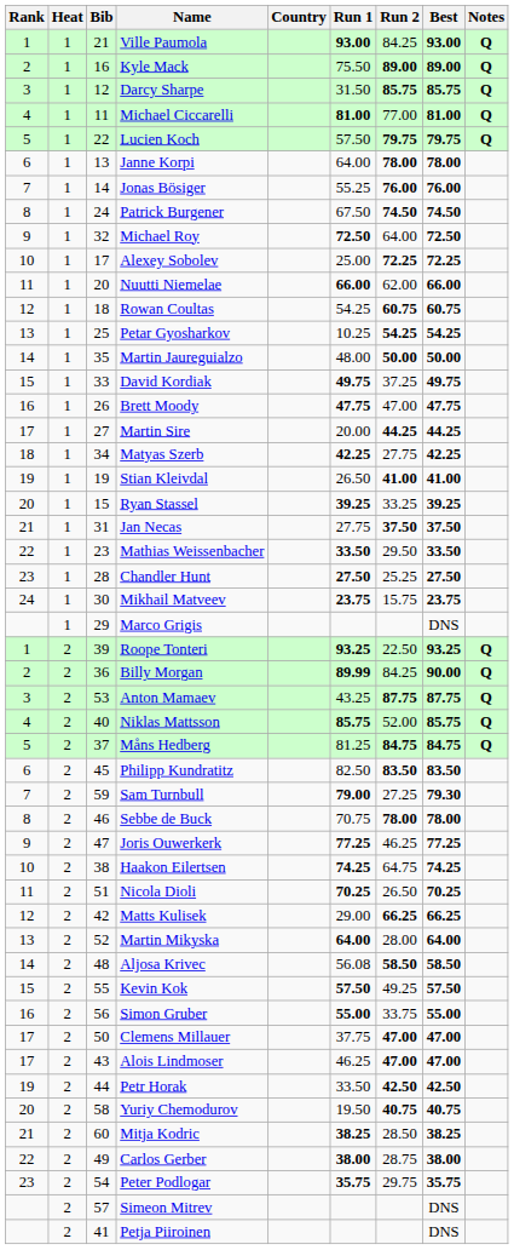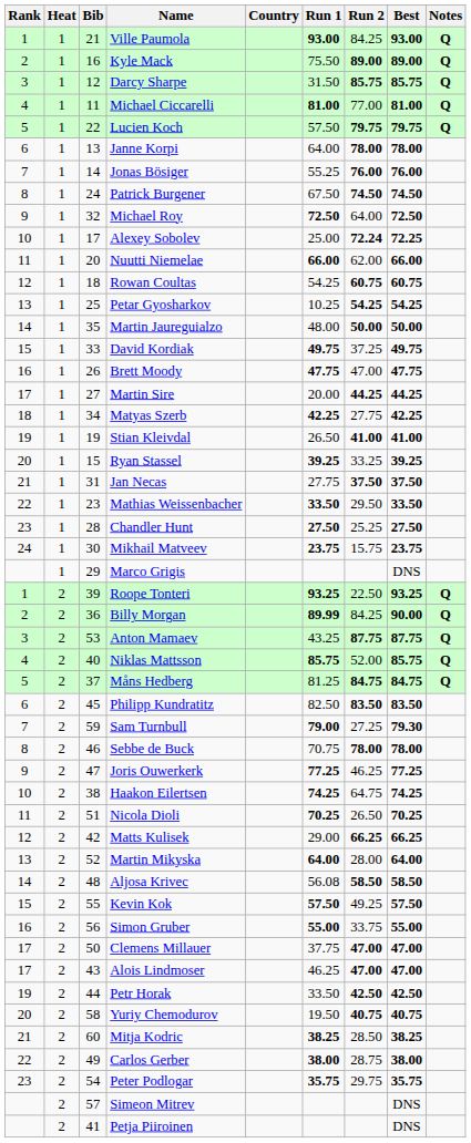 <table class="wikitable sortable" style="text-align:center">
 <tr>
 <th>Rank</th>
 <th>Heat</th>
 <th>Bib</th>
 <th>Name</th>
 <th>Country</th>
 <th>Run 1</th>
 <th>Run 2</th>
 <th>Best</th>
 <th>Notes</th>
 </tr>
 <tr bgcolor="#ccffcc">
 <td>1</td>
 <td>1</td>
 <td>21</td>
 <td align=left><a href='#'>Ville Paumola</a></td>
 <td align=left></td>
 <td><strong>93.00</strong></td>
 <td>84.25</td>
 <td><strong>93.00</strong></td>
 <td><strong>Q</strong></td>
 </tr>
 <tr bgcolor="#ccffcc">
 <td>2</td>
 <td>1</td>
 <td>16</td>
 <td align=left><a href='#'>Kyle Mack</a></td>
 <td align=left></td>
 <td>75.50</td>
 <td><strong>89.00</strong></td>
 <td><strong>89.00</strong></td>
 <td><strong>Q</strong></td>
 </tr>
 <tr bgcolor="#ccffcc">
 <td>3</td>
 <td>1</td>
 <td>12</td>
 <td align=left><a href='#'>Darcy Sharpe</a></td>
 <td align=left></td>
 <td>31.50</td>
 <td><strong>85.75</strong></td>
 <td><strong>85.75</strong></td>
 <td><strong>Q</strong></td>
 </tr>
 <tr bgcolor="#ccffcc">
 <td>4</td>
 <td>1</td>
 <td>11</td>
 <td align=left><a href='#'>Michael Ciccarelli</a></td>
 <td align=left></td>
 <td><strong>81.00</strong></td>
 <td>77.00</td>
 <td><strong>81.00</strong></td>
 <td><strong>Q</strong></td>
 </tr>
 <tr bgcolor="#ccffcc">
 <td>5</td>
 <td>1</td>
 <td>22</td>
 <td align=left><a href='#'>Lucien Koch</a></td>
 <td align=left></td>
 <td>57.50</td>
 <td><strong>79.75</strong></td>
 <td><strong>79.75</strong></td>
 <td><strong>Q</strong></td>
 </tr>
 <tr>
 <td>6</td>
 <td>1</td>
 <td>13</td>
 <td align=left><a href='#'>Janne Korpi</a></td>
 <td align=left></td>
 <td>64.00</td>
 <td><strong>78.00</strong></td>
 <td><strong>78.00</strong></td>
 <td></td>
 </tr>
 <tr>
 <td>7</td>
 <td>1</td>
 <td>14</td>
 <td align=left><a href='#'>Jonas Bösiger</a></td>
 <td align=left></td>
 <td>55.25</td>
 <td><strong>76.00</strong></td>
 <td><strong>76.00</strong></td>
 <td></td>
 </tr>
 <tr>
 <td>8</td>
 <td>1</td>
 <td>24</td>
 <td align=left><a href='#'>Patrick Burgener</a></td>
 <td align=left></td>
 <td>67.50</td>
 <td><strong>74.50</strong></td>
 <td><strong>74.50</strong></td>
 <td></td>
 </tr>
 <tr>
 <td>9</td>
 <td>1</td>
 <td>32</td>
 <td align=left><a href='#'>Michael Roy</a></td>
 <td align=left></td>
 <td><strong>72.50</strong></td>
 <td>64.00</td>
 <td><strong>72.50</strong></td>
 <td></td>
 </tr>
 <tr>
 <td>10</td>
 <td>1</td>
 <td>17</td>
 <td align=left><a href='#'>Alexey Sobolev</a></td>
 <td align=left></td>
 <td>25.00</td>
-<td><strong>72.25</strong></td>
+<td><strong>72.24</strong></td>
 <td><strong>72.25</strong></td>
 <td></td>
 </tr>
 <tr>
 <td>11</td>
 <td>1</td>
 <td>20</td>
 <td align=left><a href='#'>Nuutti Niemelae</a></td>
 <td align=left></td>
 <td><strong>66.00</strong></td>
 <td>62.00</td>
 <td><strong>66.00</strong></td>
 <td></td>
 </tr>
 <tr>
 <td>12</td>
 <td>1</td>
 <td>18</td>
 <td align=left><a href='#'>Rowan Coultas</a></td>
 <td align=left></td>
 <td>54.25</td>
 <td><strong>60.75</strong></td>
 <td><strong>60.75</strong></td>
 <td></td>
 </tr>
 <tr>
 <td>13</td>
 <td>1</td>
 <td>25</td>
 <td align=left><a href='#'>Petar Gyosharkov</a></td>
 <td align=left></td>
 <td>10.25</td>
 <td><strong>54.25</strong></td>
 <td><strong>54.25</strong></td>
 <td></td>
 </tr>
 <tr>
 <td>14</td>
 <td>1</td>
 <td>35</td>
 <td align=left><a href='#'>Martin Jaureguialzo</a></td>
 <td align=left></td>
 <td>48.00</td>
 <td><strong>50.00</strong></td>
 <td><strong>50.00</strong></td>
 <td></td>
 </tr>
 <tr>
 <td>15</td>
 <td>1</td>
 <td>33</td>
 <td align=left><a href='#'>David Kordiak</a></td>
 <td align=left></td>
 <td><strong>49.75</strong></td>
 <td>37.25</td>
 <td><strong>49.75</strong></td>
 <td></td>
 </tr>
 <tr>
 <td>16</td>
 <td>1</td>
 <td>26</td>
 <td align=left><a href='#'>Brett Moody</a></td>
 <td align=left></td>
 <td><strong>47.75</strong></td>
 <td>47.00</td>
 <td><strong>47.75</strong></td>
 <td></td>
 </tr>
 <tr>
 <td>17</td>
 <td>1</td>
 <td>27</td>
 <td align=left><a href='#'>Martin Sire</a></td>
 <td align=left></td>
 <td>20.00</td>
 <td><strong>44.25</strong></td>
 <td><strong>44.25</strong></td>
 <td></td>
 </tr>
 <tr>
 <td>18</td>
 <td>1</td>
 <td>34</td>
 <td align=left><a href='#'>Matyas Szerb</a></td>
 <td align=left></td>
 <td><strong>42.25</strong></td>
 <td>27.75</td>
 <td><strong>42.25</strong></td>
 <td></td>
 </tr>
 <tr>
 <td>19</td>
 <td>1</td>
 <td>19</td>
 <td align=left><a href='#'>Stian Kleivdal</a></td>
 <td align=left></td>
 <td>26.50</td>
 <td><strong>41.00</strong></td>
 <td><strong>41.00</strong></td>
 <td></td>
 </tr>
 <tr>
 <td>20</td>
 <td>1</td>
 <td>15</td>
 <td align=left><a href='#'>Ryan Stassel</a></td>
 <td align=left></td>
 <td><strong>39.25</strong></td>
 <td>33.25</td>
 <td><strong>39.25</strong></td>
 <td></td>
 </tr>
 <tr>
 <td>21</td>
 <td>1</td>
 <td>31</td>
 <td align=left><a href='#'>Jan Necas</a></td>
 <td align=left></td>
 <td>27.75</td>
 <td><strong>37.50</strong></td>
 <td><strong>37.50</strong></td>
 <td></td>
 </tr>
 <tr>
 <td>22</td>
 <td>1</td>
 <td>23</td>
 <td align=left><a href='#'>Mathias Weissenbacher</a></td>
 <td align=left></td>
 <td><strong>33.50</strong></td>
 <td>29.50</td>
 <td><strong>33.50</strong></td>
 <td></td>
 </tr>
 <tr>
 <td>23</td>
 <td>1</td>
 <td>28</td>
 <td align=left><a href='#'>Chandler Hunt</a></td>
 <td align=left></td>
 <td><strong>27.50</strong></td>
 <td>25.25</td>
 <td><strong>27.50</strong></td>
 <td></td>
 </tr>
 <tr>
 <td>24</td>
 <td>1</td>
 <td>30</td>
 <td align=left><a href='#'>Mikhail Matveev</a></td>
 <td align=left></td>
 <td><strong>23.75</strong></td>
 <td>15.75</td>
 <td><strong>23.75</strong></td>
 <td></td>
 </tr>
 <tr>
 <td></td>
 <td>1</td>
 <td>29</td>
 <td align=left><a href='#'>Marco Grigis</a></td>
 <td align=left></td>
 <td></td>
 <td></td>
 <td>DNS</td>
 <td></td>
 </tr>
 <tr bgcolor="#ccffcc">
 <td>1</td>
 <td>2</td>
 <td>39</td>
 <td align=left><a href='#'>Roope Tonteri</a></td>
 <td align=left></td>
 <td><strong>93.25</strong></td>
 <td>22.50</td>
 <td><strong>93.25</strong></td>
 <td><strong>Q</strong></td>
 </tr>
 <tr bgcolor="#ccffcc">
 <td>2</td>
 <td>2</td>
 <td>36</td>
 <td align=left><a href='#'>Billy Morgan</a></td>
 <td align=left></td>
 <td><strong>89.99</strong></td>
 <td>84.25</td>
 <td><strong>90.00</strong></td>
 <td><strong>Q</strong></td>
 </tr>
 <tr bgcolor="#ccffcc">
 <td>3</td>
 <td>2</td>
 <td>53</td>
 <td align=left><a href='#'>Anton Mamaev</a></td>
 <td align=left></td>
 <td>43.25</td>
 <td><strong>87.75</strong></td>
 <td><strong>87.75</strong></td>
 <td><strong>Q</strong></td>
 </tr>
 <tr bgcolor="#ccffcc">
 <td>4</td>
 <td>2</td>
 <td>40</td>
 <td align=left><a href='#'>Niklas Mattsson</a></td>
 <td align=left></td>
 <td><strong>85.75</strong></td>
 <td>52.00</td>
 <td><strong>85.75</strong></td>
 <td><strong>Q</strong></td>
 </tr>
 <tr bgcolor="#ccffcc">
 <td>5</td>
 <td>2</td>
 <td>37</td>
 <td align=left><a href='#'>Måns Hedberg</a></td>
 <td align=left></td>
 <td>81.25</td>
 <td><strong>84.75</strong></td>
 <td><strong>84.75</strong></td>
 <td><strong>Q</strong></td>
 </tr>
 <tr>
 <td>6</td>
 <td>2</td>
 <td>45</td>
 <td align=left><a href='#'>Philipp Kundratitz</a></td>
 <td align=left></td>
 <td>82.50</td>
 <td><strong>83.50</strong></td>
 <td><strong>83.50</strong></td>
 <td></td>
 </tr>
 <tr>
 <td>7</td>
 <td>2</td>
 <td>59</td>
 <td align=left><a href='#'>Sam Turnbull</a></td>
 <td align=left></td>
 <td><strong>79.00</strong></td>
 <td>27.25</td>
 <td><strong>79.30</strong></td>
 <td></td>
 </tr>
 <tr>
 <td>8</td>
 <td>2</td>
 <td>46</td>
 <td align=left><a href='#'>Sebbe de Buck</a></td>
 <td align=left></td>
 <td>70.75</td>
 <td><strong>78.00</strong></td>
 <td><strong>78.00</strong></td>
 <td></td>
 </tr>
 <tr>
 <td>9</td>
 <td>2</td>
 <td>47</td>
 <td align=left><a href='#'>Joris Ouwerkerk</a></td>
 <td align=left></td>
 <td><strong>77.25</strong></td>
 <td>46.25</td>
 <td><strong>77.25</strong></td>
 <td></td>
 </tr>
 <tr>
 <td>10</td>
 <td>2</td>
 <td>38</td>
 <td align=left><a href='#'>Haakon Eilertsen</a></td>
 <td align=left></td>
 <td><strong>74.25</strong></td>
 <td>64.75</td>
 <td><strong>74.25</strong></td>
 <td></td>
 </tr>
 <tr>
 <td>11</td>
 <td>2</td>
 <td>51</td>
 <td align=left><a href='#'>Nicola Dioli</a></td>
 <td align=left></td>
 <td><strong>70.25</strong></td>
 <td>26.50</td>
 <td><strong>70.25</strong></td>
 <td></td>
 </tr>
 <tr>
 <td>12</td>
 <td>2</td>
 <td>42</td>
 <td align=left><a href='#'>Matts Kulisek</a></td>
 <td align=left></td>
 <td>29.00</td>
 <td><strong>66.25</strong></td>
 <td><strong>66.25</strong></td>
 <td></td>
 </tr>
 <tr>
 <td>13</td>
 <td>2</td>
 <td>52</td>
 <td align=left><a href='#'>Martin Mikyska</a></td>
 <td align=left></td>
 <td><strong>64.00</strong></td>
 <td>28.00</td>
 <td><strong>64.00</strong></td>
 <td></td>
 </tr>
 <tr>
 <td>14</td>
 <td>2</td>
 <td>48</td>
 <td align=left><a href='#'>Aljosa Krivec</a></td>
 <td align=left></td>
 <td>56.08</td>
 <td><strong>58.50</strong></td>
 <td><strong>58.50</strong></td>
 <td></td>
 </tr>
 <tr>
 <td>15</td>
 <td>2</td>
 <td>55</td>
 <td align=left><a href='#'>Kevin Kok</a></td>
 <td align=left></td>
 <td><strong>57.50</strong></td>
 <td>49.25</td>
 <td><strong>57.50</strong></td>
 <td></td>
 </tr>
 <tr>
 <td>16</td>
 <td>2</td>
 <td>56</td>
 <td align=left><a href='#'>Simon Gruber</a></td>
 <td align=left></td>
 <td><strong>55.00</strong></td>
 <td>33.75</td>
 <td><strong>55.00</strong></td>
 <td></td>
 </tr>
 <tr>
 <td>17</td>
 <td>2</td>
 <td>50</td>
 <td align=left><a href='#'>Clemens Millauer</a></td>
 <td align=left></td>
 <td>37.75</td>
 <td><strong>47.00</strong></td>
 <td><strong>47.00</strong></td>
 <td></td>
 </tr>
 <tr>
 <td>17</td>
 <td>2</td>
 <td>43</td>
 <td align=left><a href='#'>Alois Lindmoser</a></td>
 <td align=left></td>
 <td>46.25</td>
 <td><strong>47.00</strong></td>
 <td><strong>47.00</strong></td>
 <td></td>
 </tr>
 <tr>
 <td>19</td>
 <td>2</td>
 <td>44</td>
 <td align=left><a href='#'>Petr Horak</a></td>
 <td align=left></td>
 <td>33.50</td>
 <td><strong>42.50</strong></td>
 <td><strong>42.50</strong></td>
 <td></td>
 </tr>
 <tr>
 <td>20</td>
 <td>2</td>
 <td>58</td>
 <td align=left><a href='#'>Yuriy Chemodurov</a></td>
 <td align=left></td>
 <td>19.50</td>
 <td><strong>40.75</strong></td>
 <td><strong>40.75</strong></td>
 <td></td>
 </tr>
 <tr>
 <td>21</td>
 <td>2</td>
 <td>60</td>
 <td align=left><a href='#'>Mitja Kodric</a></td>
 <td align=left></td>
 <td><strong>38.25</strong></td>
 <td>28.50</td>
 <td><strong>38.25</strong></td>
 <td></td>
 </tr>
 <tr>
 <td>22</td>
 <td>2</td>
 <td>49</td>
 <td align=left><a href='#'>Carlos Gerber</a></td>
 <td align=left></td>
 <td><strong>38.00</strong></td>
 <td>28.75</td>
 <td><strong>38.00</strong></td>
 <td></td>
 </tr>
 <tr>
 <td>23</td>
 <td>2</td>
 <td>54</td>
 <td align=left><a href='#'>Peter Podlogar</a></td>
 <td align=left></td>
 <td><strong>35.75</strong></td>
 <td>29.75</td>
 <td><strong>35.75</strong></td>
 <td></td>
 </tr>
 <tr>
 <td></td>
 <td>2</td>
 <td>57</td>
 <td align=left><a href='#'>Simeon Mitrev</a></td>
 <td align=left></td>
 <td></td>
 <td></td>
 <td>DNS</td>
 <td></td>
 </tr>
 <tr>
 <td></td>
 <td>2</td>
 <td>41</td>
 <td align=left><a href='#'>Petja Piiroinen</a></td>
 <td align=left></td>
 <td></td>
 <td></td>
 <td>DNS</td>
 <td></td>
 </tr>
 </table>
